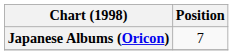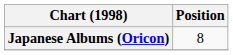 <table class="wikitable plainrowheaders">
 <tr>
 <th>Chart (1998)</th>
 <th>Position</th>
 </tr>
 <tr>
 <th scope="row">Japanese Albums (<a href='#'>Oricon</a>)</th>
-<td align="center">7</td>
+<td align="center">8</td>
 </tr>
 <tr>
 </tr>
 </table>
